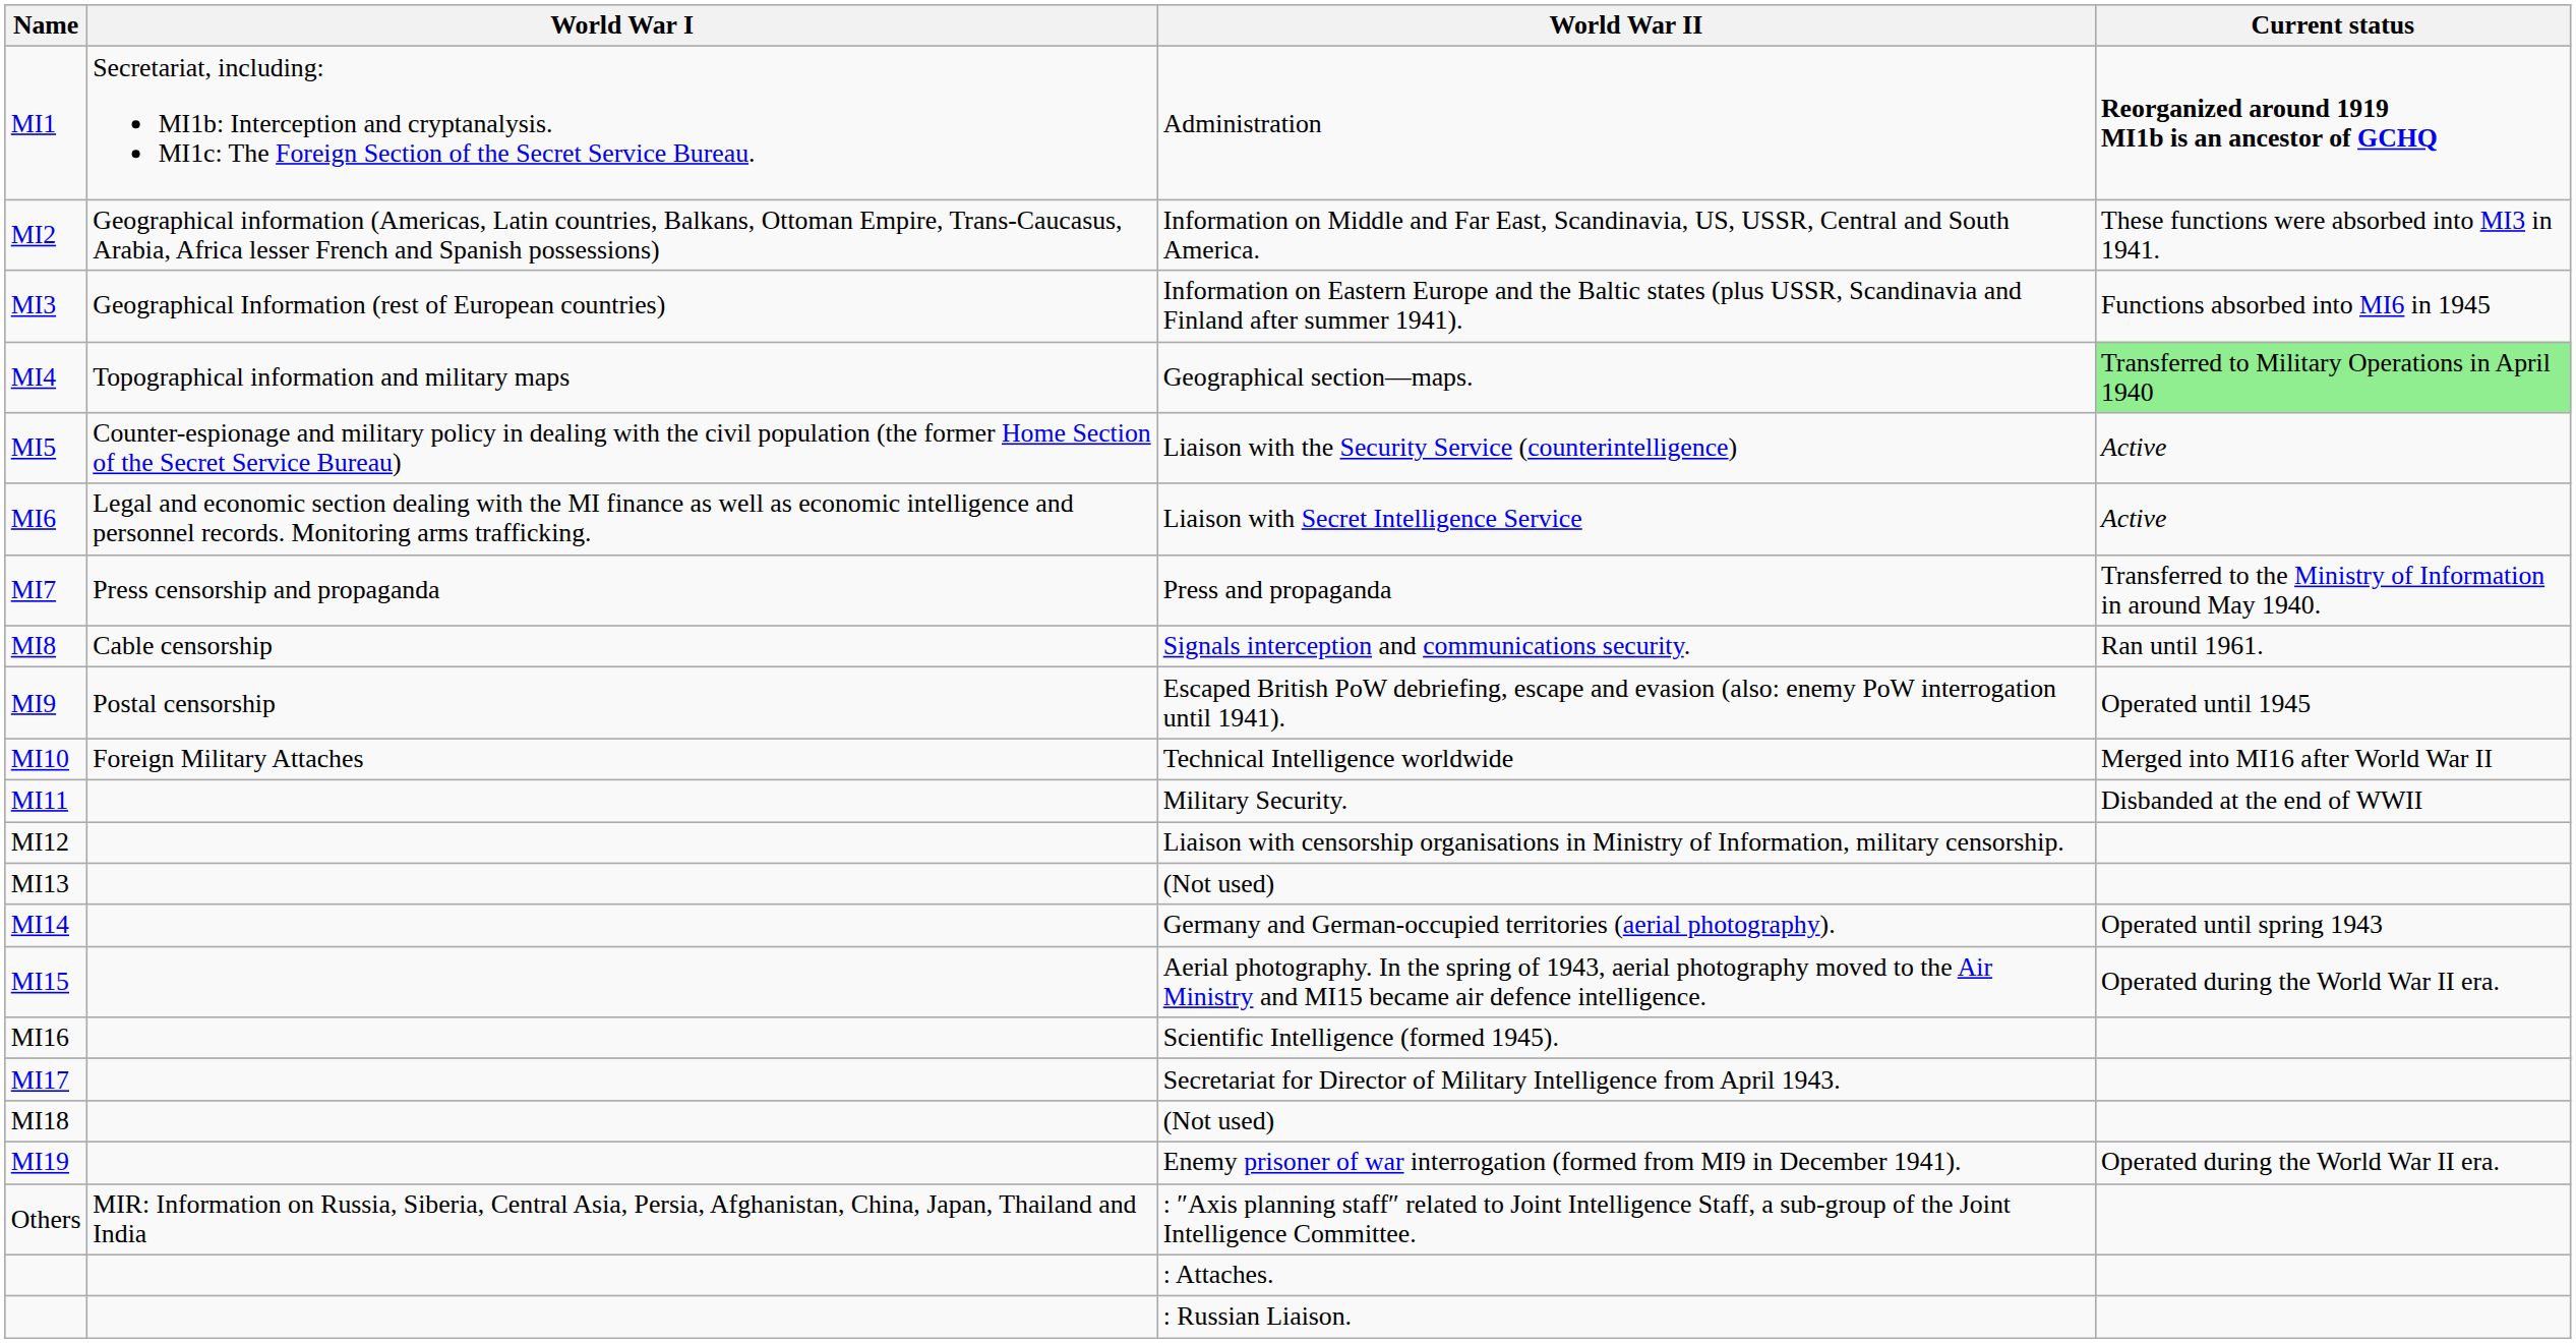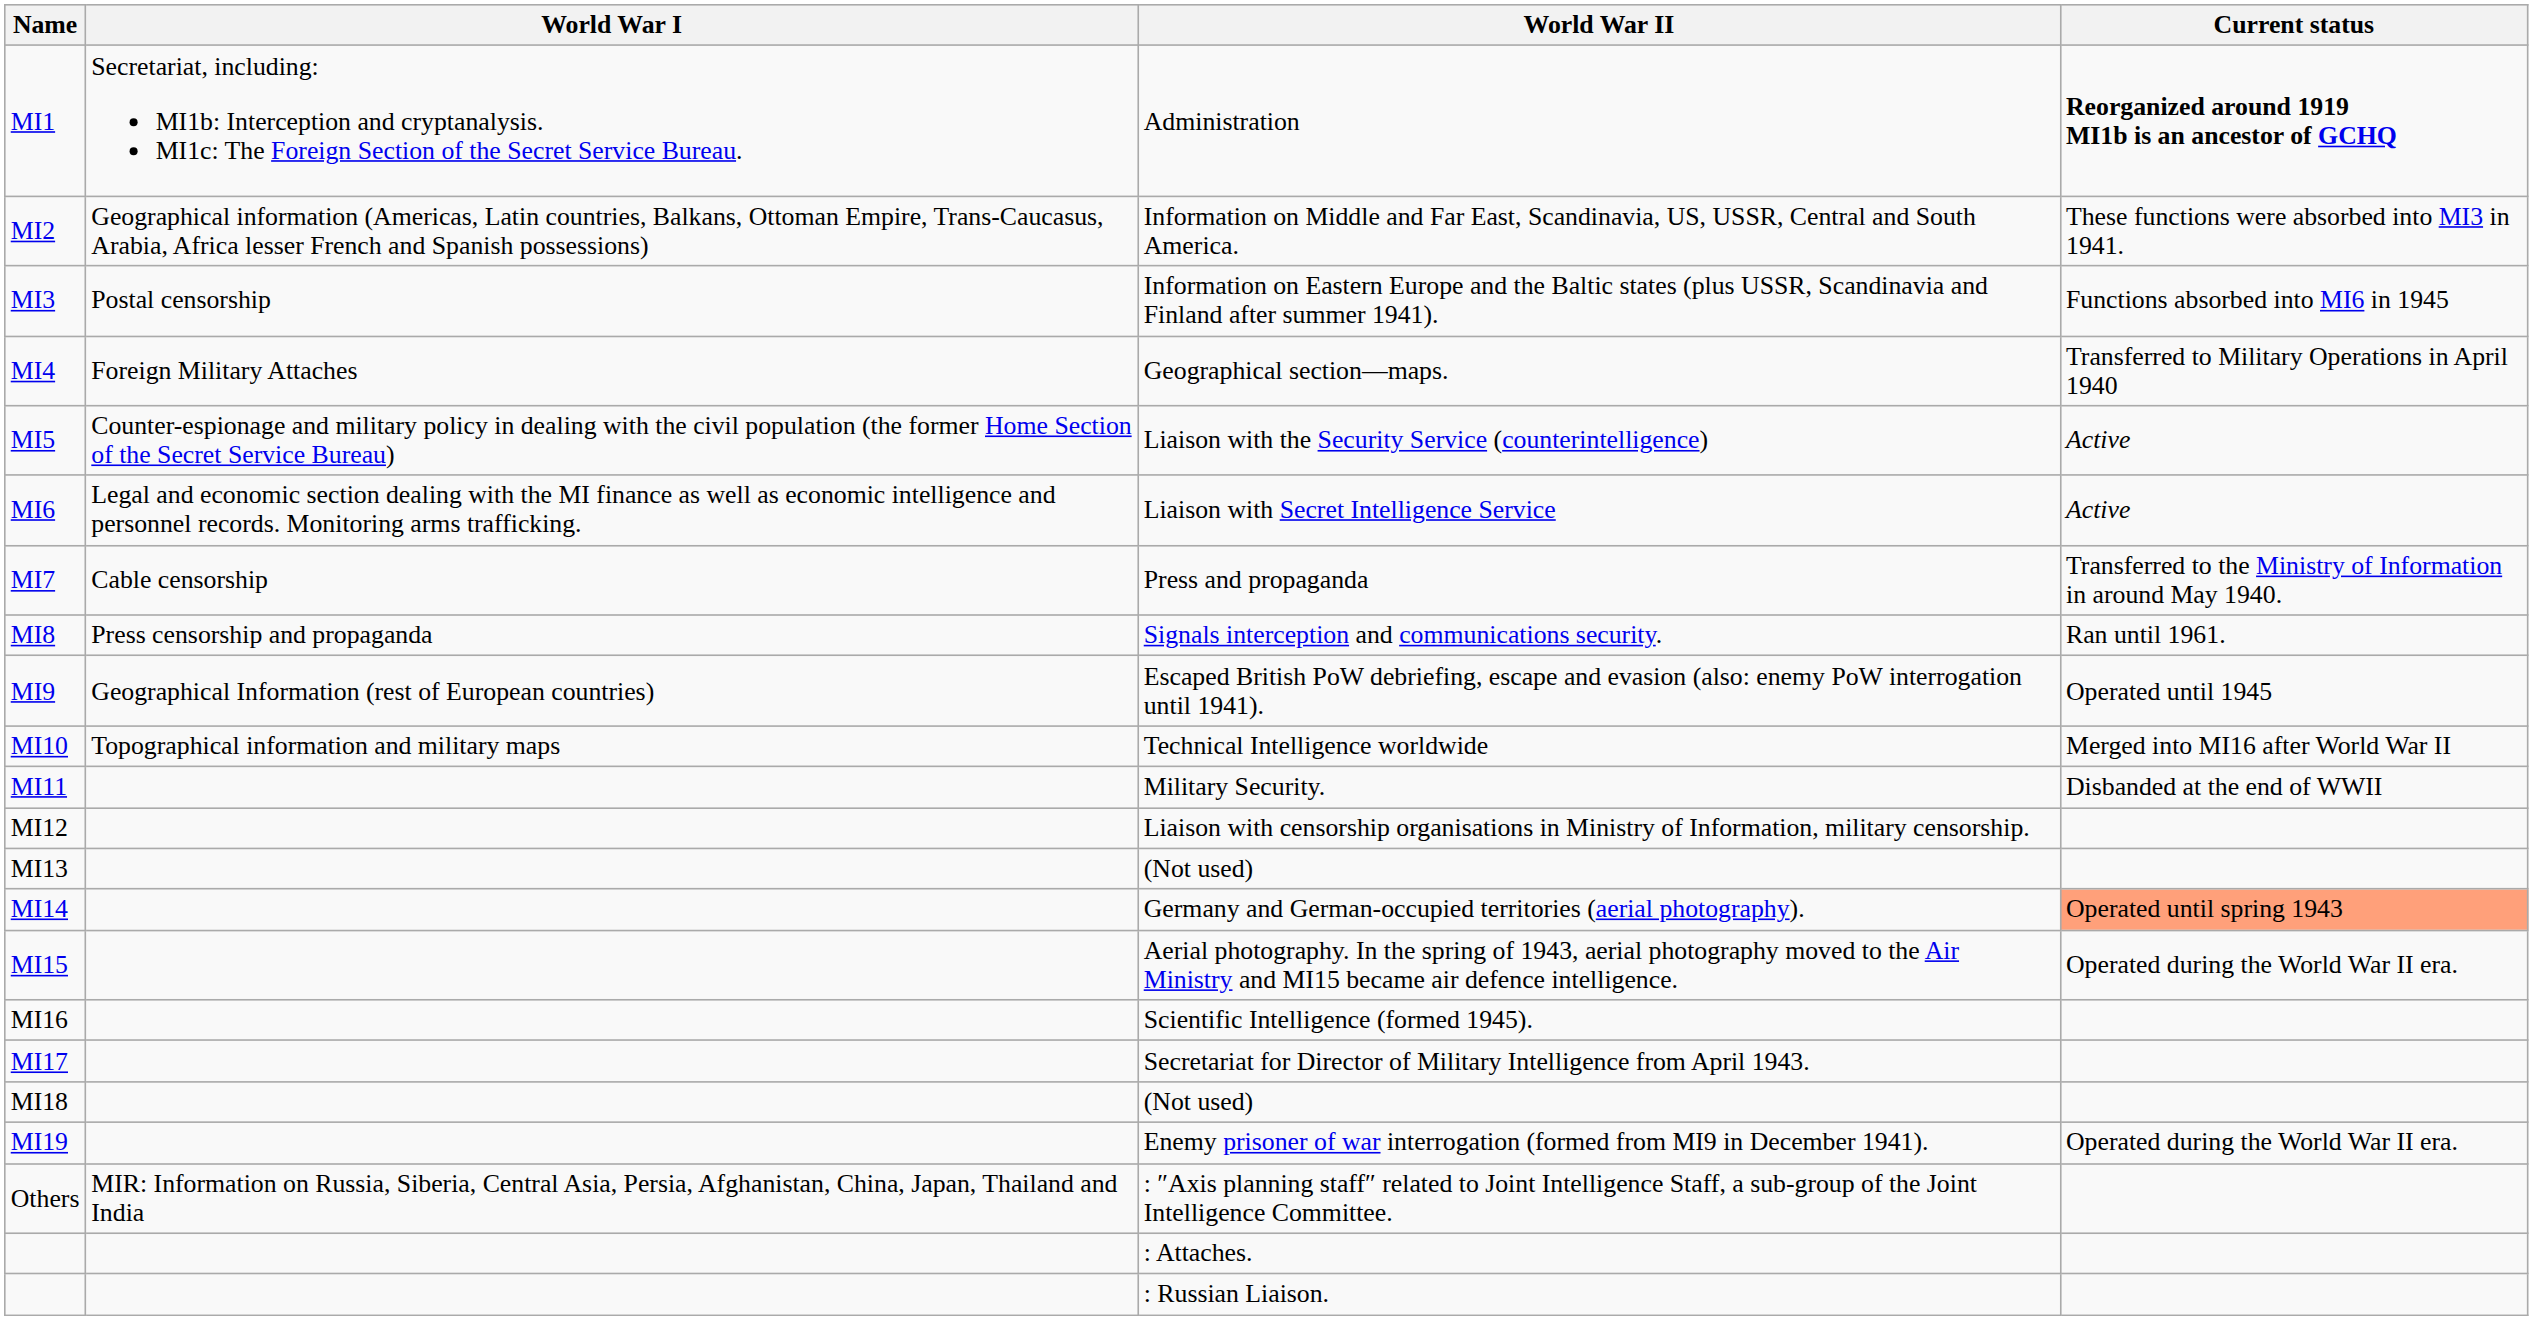 <table class="wikitable">
 <tr>
 <th>Name</th>
 <th>World War I</th>
 <th>World War II</th>
 <th>Current status</th>
 </tr>
 <tr>
 <td><a href='#'>MI1</a></td>
 <td>Secretariat, including:<br><ul><li>MI1b: Interception and cryptanalysis.</li><li>MI1c: The <a href='#'>Foreign Section of the Secret Service Bureau</a>.</li></ul></td>
 <td>Administration</td>
 <td><strong>Reorganized around 1919<br>MI1b is an ancestor of <a href='#'>GCHQ</a></strong></td>
 </tr>
 <tr>
 <td><a href='#'>MI2</a></td>
 <td>Geographical information (Americas, Latin countries, Balkans, Ottoman Empire, Trans-Caucasus, Arabia, Africa lesser French and Spanish possessions)</td>
 <td>Information on Middle and Far East, Scandinavia, US, USSR, Central and South America.</td>
 <td>These functions were absorbed into <a href='#'>MI3</a> in 1941.</td>
 </tr>
 <tr>
 <td><a href='#'>MI3</a></td>
-<td>Geographical Information (rest of European countries)</td>
+<td>Postal censorship</td>
 <td>Information on Eastern Europe and the Baltic states (plus USSR, Scandinavia and Finland after summer 1941).</td>
 <td>Functions absorbed into <a href='#'>MI6</a> in 1945</td>
 </tr>
 <tr>
 <td><a href='#'>MI4</a></td>
-<td>Topographical information and military maps</td>
+<td>Foreign Military Attaches</td>
 <td>Geographical section—maps.</td>
-<td style="background: lightgreen;">Transferred to Military Operations in April 1940</td>
+<td>Transferred to Military Operations in April 1940</td>
 </tr>
 <tr>
 <td><a href='#'>MI5</a></td>
 <td>Counter-espionage and military policy in dealing with the civil population (the former <a href='#'>Home Section of the Secret Service Bureau</a>)</td>
 <td>Liaison with the <a href='#'>Security Service</a> (<a href='#'>counterintelligence</a>)</td>
 <td><em>Active</em></td>
 </tr>
 <tr>
 <td><a href='#'>MI6</a></td>
 <td>Legal and economic section dealing with the MI finance as well as economic intelligence and personnel records. Monitoring arms trafficking.</td>
 <td>Liaison with <a href='#'>Secret Intelligence Service</a></td>
 <td><em>Active</em></td>
 </tr>
 <tr>
 <td><a href='#'>MI7</a></td>
-<td>Press censorship and propaganda</td>
+<td>Cable censorship</td>
 <td>Press and propaganda</td>
 <td>Transferred to the <a href='#'>Ministry of Information</a> in around May 1940.</td>
 </tr>
 <tr>
 <td><a href='#'>MI8</a></td>
-<td>Cable censorship</td>
+<td>Press censorship and propaganda</td>
 <td><a href='#'>Signals interception</a> and <a href='#'>communications security</a>.</td>
 <td>Ran until 1961.</td>
 </tr>
 <tr>
 <td><a href='#'>MI9</a></td>
-<td>Postal censorship</td>
+<td>Geographical Information (rest of European countries)</td>
 <td>Escaped British PoW debriefing, escape and evasion (also: enemy PoW interrogation until 1941).</td>
 <td>Operated until 1945</td>
 </tr>
 <tr>
 <td><a href='#'>MI10</a></td>
-<td>Foreign Military Attaches</td>
+<td>Topographical information and military maps</td>
 <td>Technical Intelligence worldwide</td>
 <td>Merged into MI16 after World War II</td>
 </tr>
 <tr>
 <td><a href='#'>MI11</a></td>
 <td></td>
 <td>Military Security.</td>
 <td>Disbanded at the end of WWII</td>
 </tr>
 <tr>
 <td>MI12</td>
 <td></td>
 <td>Liaison with censorship organisations in Ministry of Information, military censorship.</td>
 <td></td>
 </tr>
 <tr>
 <td>MI13</td>
 <td></td>
 <td>(Not used)</td>
 <td></td>
 </tr>
 <tr>
 <td><a href='#'>MI14</a></td>
 <td></td>
 <td>Germany and German-occupied territories (<a href='#'>aerial photography</a>).</td>
-<td>Operated until spring 1943</td>
+<td style="background: lightsalmon;">Operated until spring 1943</td>
 </tr>
 <tr>
 <td><a href='#'>MI15</a></td>
 <td></td>
 <td>Aerial photography. In the spring of 1943, aerial photography moved to the <a href='#'>Air Ministry</a> and MI15 became air defence intelligence.</td>
 <td>Operated during the World War II era.</td>
 </tr>
 <tr>
 <td>MI16</td>
 <td></td>
 <td>Scientific Intelligence (formed 1945).</td>
 <td></td>
 </tr>
 <tr>
 <td><a href='#'>MI17</a></td>
 <td></td>
 <td>Secretariat for Director of Military Intelligence from April 1943.</td>
 <td></td>
 </tr>
 <tr>
 <td>MI18</td>
 <td></td>
 <td>(Not used)</td>
 <td></td>
 </tr>
 <tr>
 <td><a href='#'>MI19</a></td>
 <td></td>
 <td>Enemy <a href='#'>prisoner of war</a> interrogation (formed from MI9 in December 1941).</td>
 <td>Operated during the World War II era.</td>
 </tr>
 <tr>
 <td>Others</td>
 <td>MIR: Information on Russia, Siberia, Central Asia, Persia, Afghanistan, China, Japan, Thailand and India</td>
 <td>: ″Axis planning staff″ related to Joint Intelligence Staff, a sub-group of the Joint Intelligence Committee.</td>
 <td></td>
 </tr>
 <tr>
 <td></td>
 <td></td>
 <td>: Attaches.</td>
 <td></td>
 </tr>
 <tr>
 <td></td>
 <td></td>
 <td>: Russian Liaison.</td>
 <td></td>
 </tr>
 </table>
